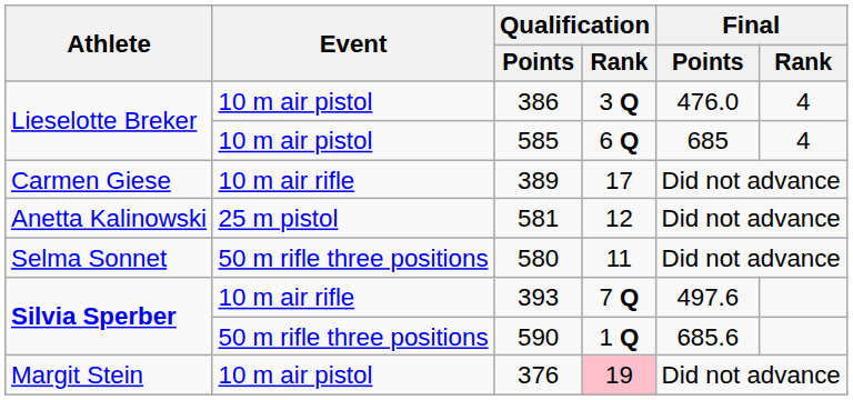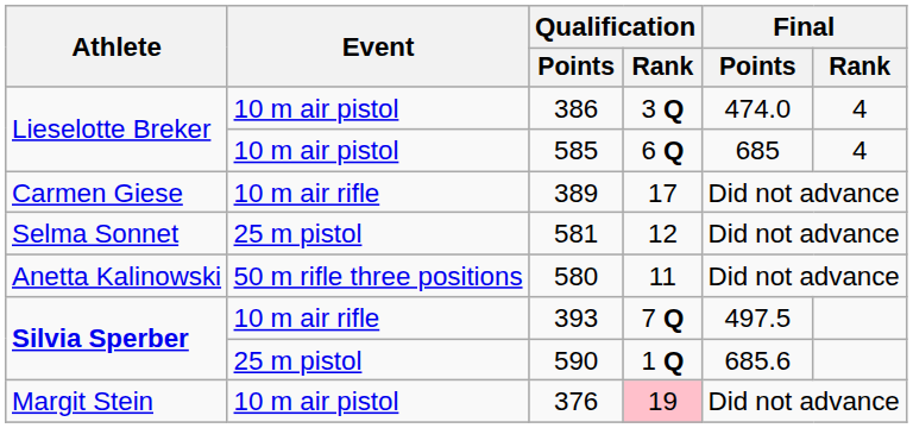 <table class="wikitable" style="font-size:90%">
 <tr>
 <th rowspan="2">Athlete</th>
 <th rowspan="2">Event</th>
 <th colspan=2>Qualification</th>
 <th colspan=2>Final</th>
 </tr>
 <tr style="font-size:95%">
 <th>Points</th>
 <th>Rank</th>
 <th>Points</th>
 <th>Rank</th>
 </tr>
 <tr align=center>
 <td align=left rowspan=2><a href='#'>Lieselotte Breker</a></td>
 <td align=left><a href='#'>10 m air pistol</a></td>
 <td>386</td>
 <td>3 <strong>Q</strong></td>
-<td>476.0</td>
+<td>474.0</td>
 <td>4</td>
 </tr>
 <tr align=center>
 <td align=left><a href='#'>10 m air pistol</a></td>
 <td>585</td>
 <td>6 <strong>Q</strong></td>
 <td>685</td>
 <td>4</td>
 </tr>
 <tr align=center>
 <td align=left><a href='#'>Carmen Giese</a></td>
 <td align=left><a href='#'>10 m air rifle</a></td>
 <td>389</td>
 <td>17</td>
 <td colspan=2>Did not advance</td>
 </tr>
 <tr align=center>
-<td align=left><a href='#'>Anetta Kalinowski</a></td>
+<td align=left><a href='#'>Selma Sonnet</a></td>
 <td align=left><a href='#'>25 m pistol</a></td>
 <td>581</td>
 <td>12</td>
 <td colspan=2>Did not advance</td>
 </tr>
 <tr align=center>
-<td align=left><a href='#'>Selma Sonnet</a></td>
+<td align=left><a href='#'>Anetta Kalinowski</a></td>
 <td align=left><a href='#'>50 m rifle three positions</a></td>
 <td>580</td>
 <td>11</td>
 <td colspan=2>Did not advance</td>
 </tr>
 <tr align=center>
 <td align=left rowspan=2><strong><a href='#'>Silvia Sperber</a></strong></td>
 <td align=left><a href='#'>10 m air rifle</a></td>
 <td>393</td>
 <td>7 <strong>Q</strong></td>
-<td>497.6</td>
+<td>497.5</td>
 <td></td>
 </tr>
 <tr align=center>
-<td align=left><a href='#'>50 m rifle three positions</a></td>
+<td align=left><a href='#'>25 m pistol</a></td>
 <td>590</td>
 <td>1 <strong>Q</strong></td>
 <td>685.6</td>
 <td></td>
 </tr>
 <tr align=center>
 <td align=left><a href='#'>Margit Stein</a></td>
 <td align=left><a href='#'>10 m air pistol</a></td>
 <td>376</td>
 <td style="background: pink;">19</td>
 <td colspan=2>Did not advance</td>
 </tr>
 </table>
